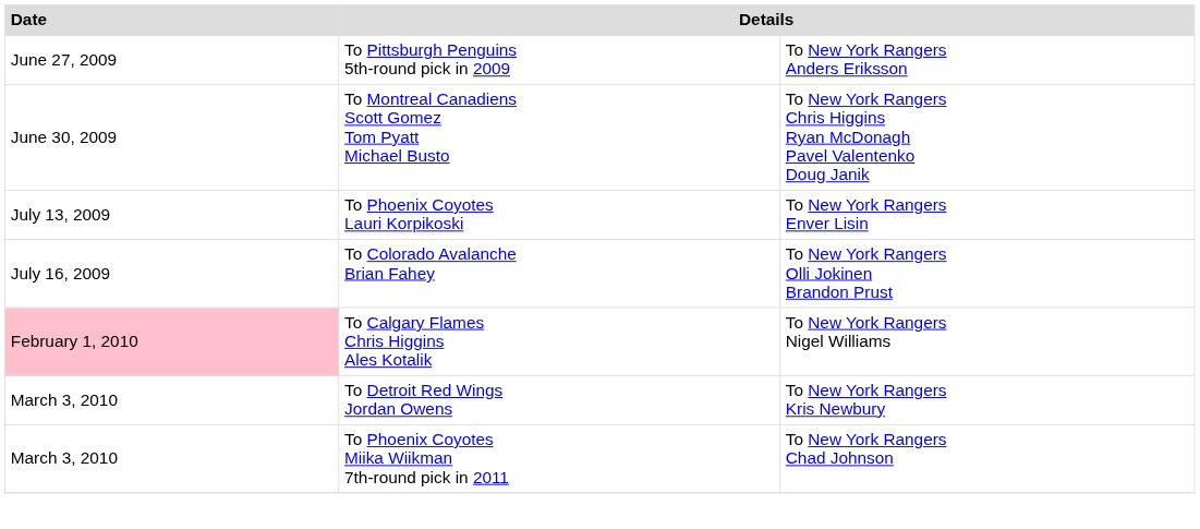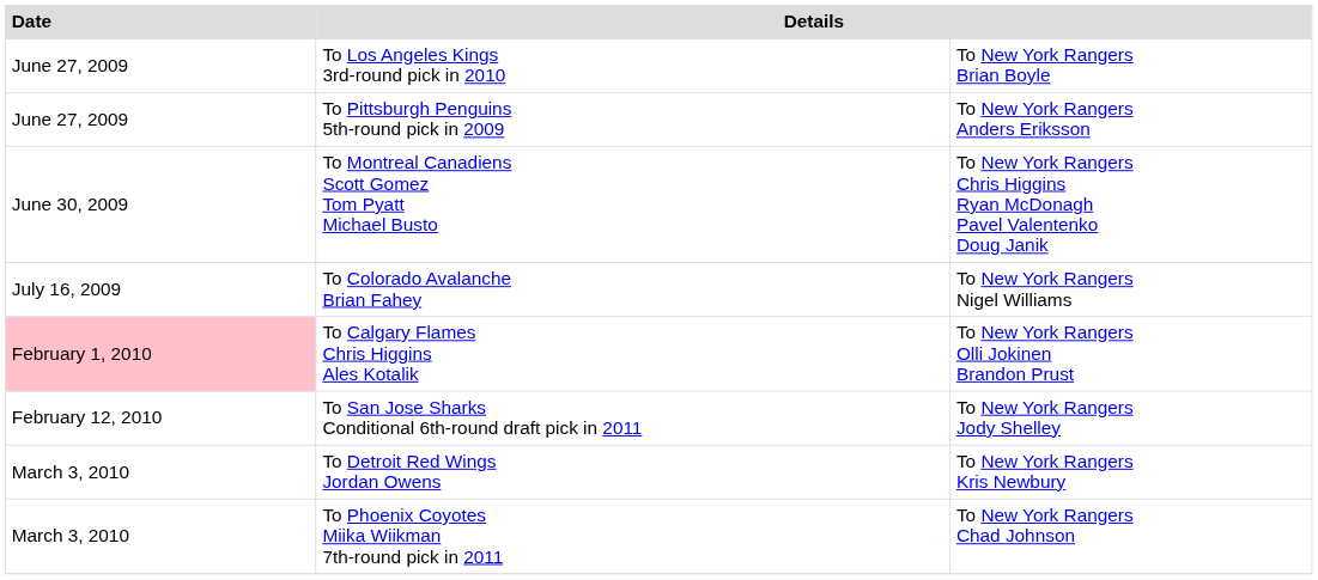 <table border=1 style="border-collapse:collapse" bordercolor="#DFDFDF"  cellpadding="5" width=90%>
 <tr bgcolor="#dddddd">
 <th style="text-align:left;">Date</th>
 <th colspan="2">Details</th>
+</tr>
+<tr>
+<td>June 27, 2009</td>
+<td valign="top">To <a href='#'>Los Angeles Kings</a><br>3rd-round pick in <a href='#'>2010</a></td>
+<td valign="top">To <a href='#'>New York Rangers</a><br><a href='#'>Brian Boyle</a></td>
 </tr>
 <tr>
 <td>June 27, 2009</td>
 <td valign="top">To <a href='#'>Pittsburgh Penguins</a><br>5th-round pick in <a href='#'>2009</a></td>
 <td valign="top">To <a href='#'>New York Rangers</a><br><a href='#'>Anders Eriksson</a></td>
 </tr>
 <tr>
 <td>June 30, 2009</td>
 <td valign="top">To <a href='#'>Montreal Canadiens</a><br><a href='#'>Scott Gomez</a><br><a href='#'>Tom Pyatt</a><br><a href='#'>Michael Busto</a></td>
 <td valign="top">To <a href='#'>New York Rangers</a><br><a href='#'>Chris Higgins</a><br><a href='#'>Ryan McDonagh</a><br><a href='#'>Pavel Valentenko</a><br><a href='#'>Doug Janik</a></td>
 </tr>
 <tr>
-<td>July 13, 2009</td>
-<td valign="top">To <a href='#'>Phoenix Coyotes</a><br><a href='#'>Lauri Korpikoski</a></td>
-<td valign="top">To <a href='#'>New York Rangers</a><br><a href='#'>Enver Lisin</a></td>
-</tr>
-<tr>
 <td>July 16, 2009</td>
 <td valign="top">To <a href='#'>Colorado Avalanche</a><br><a href='#'>Brian Fahey</a></td>
-<td valign="top">To <a href='#'>New York Rangers</a><br><a href='#'>Olli Jokinen</a><br><a href='#'>Brandon Prust</a></td>
+<td valign="top">To <a href='#'>New York Rangers</a><br>Nigel Williams</td>
 </tr>
 <tr>
 <td style="background: pink;">February 1, 2010</td>
 <td valign="top">To <a href='#'>Calgary Flames</a><br><a href='#'>Chris Higgins</a><br><a href='#'>Ales Kotalik</a></td>
-<td valign="top">To <a href='#'>New York Rangers</a><br>Nigel Williams</td>
+<td valign="top">To <a href='#'>New York Rangers</a><br><a href='#'>Olli Jokinen</a><br><a href='#'>Brandon Prust</a></td>
+</tr>
+<tr>
+<td>February 12, 2010</td>
+<td valign="top">To <a href='#'>San Jose Sharks</a><br>Conditional 6th-round draft pick in <a href='#'>2011</a></td>
+<td valign="top">To <a href='#'>New York Rangers</a><br><a href='#'>Jody Shelley</a></td>
 </tr>
 <tr>
 <td>March 3, 2010</td>
 <td valign="top">To <a href='#'>Detroit Red Wings</a><br><a href='#'>Jordan Owens</a></td>
 <td valign="top">To <a href='#'>New York Rangers</a><br><a href='#'>Kris Newbury</a></td>
 </tr>
 <tr>
 <td>March 3, 2010</td>
 <td valign="top">To <a href='#'>Phoenix Coyotes</a><br><a href='#'>Miika Wiikman</a><br>7th-round pick in <a href='#'>2011</a></td>
 <td valign="top">To <a href='#'>New York Rangers</a><br><a href='#'>Chad Johnson</a></td>
 </tr>
 <tr>
 </tr>
 </table>
